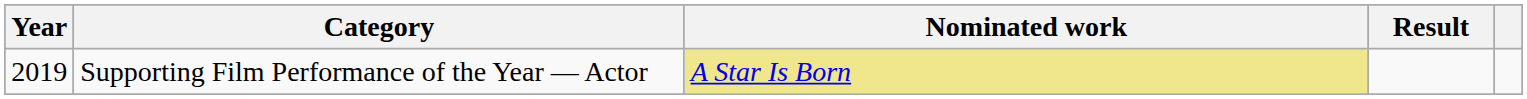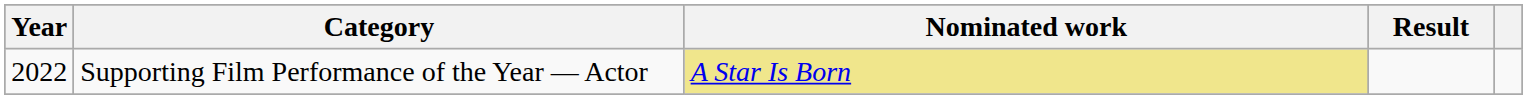 <table class=wikitable>
 <tr>
 <th scope="col" style="width:1em;">Year</th>
 <th scope="col" style="width:34em;">Category</th>
 <th scope="col" style="width:39em;">Nominated work</th>
 <th scope="col" style="width:5em;">Result</th>
 <th scope="col" style="width:1em;"></th>
 </tr>
 <tr>
-<td>2019</td>
+<td>2022</td>
 <td>Supporting Film Performance of the Year — Actor</td>
 <td style="background: khaki;"><em><a href='#'>A Star Is Born</a></em></td>
 <td></td>
 <td align=center></td>
 </tr>
 </table>
